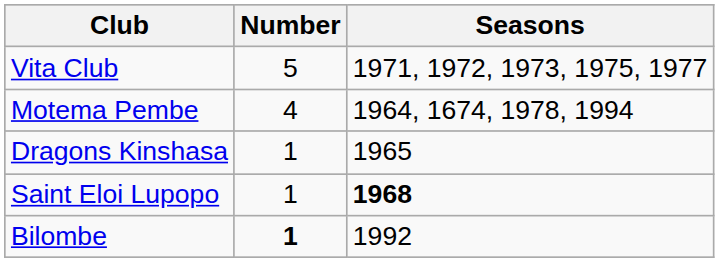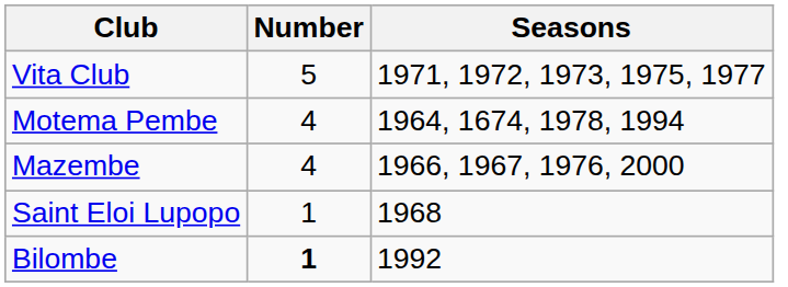 <table class="wikitable sortable">
 <tr>
 <th>Club</th>
 <th>Number</th>
 <th>Seasons</th>
 </tr>
 <tr>
 <td><a href='#'>Vita Club</a></td>
 <td style="text-align:center">5</td>
 <td>1971, 1972, 1973, 1975, 1977</td>
 </tr>
 <tr>
 <td><a href='#'>Motema Pembe</a></td>
 <td style="text-align:center">4</td>
 <td>1964, 1674, 1978, 1994</td>
 </tr>
 <tr>
-<td><a href='#'>Dragons Kinshasa</a></td>
-<td style="text-align:center">1</td>
-<td>1965</td>
+<td><a href='#'>Mazembe</a></td>
+<td style="text-align:center">4</td>
+<td>1966, 1967, 1976, 2000</td>
 </tr>
 <tr>
 <td><a href='#'>Saint Eloi Lupopo</a></td>
 <td style="text-align:center">1</td>
-<td><strong>1968</strong></td>
+<td>1968</td>
 </tr>
 <tr>
 <td><a href='#'>Bilombe</a></td>
 <td style="text-align:center"><strong>1</strong></td>
 <td>1992</td>
 </tr>
 </table>
